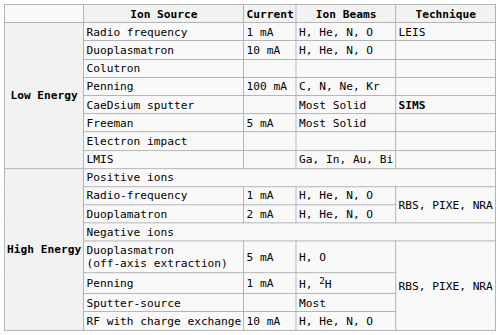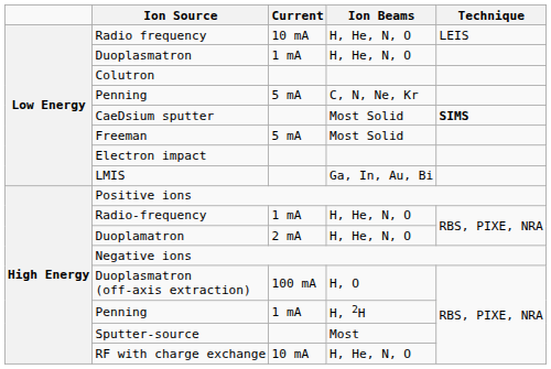 <table class="wikitable">
 <tr>
 <td></td>
 <th>Ion Source</th>
 <th>Current</th>
 <th>Ion Beams</th>
 <th>Technique</th>
 </tr>
 <tr>
 <th rowspan="8">Low Energy</th>
 <td>Radio frequency</td>
-<td>1 mA</td>
+<td>10 mA</td>
 <td>H, He, N, O</td>
 <td>LEIS</td>
 </tr>
 <tr>
 <td>Duoplasmatron</td>
-<td>10 mA</td>
+<td>1 mA</td>
 <td>H, He, N, O</td>
 <td></td>
 </tr>
 <tr>
 <td>Colutron</td>
 <td></td>
 <td></td>
 <td></td>
 </tr>
 <tr>
 <td>Penning</td>
-<td>100 mA</td>
+<td>5 mA</td>
 <td>C, N, Ne, Kr</td>
 <td></td>
 </tr>
 <tr>
 <td>CaeDsium sputter</td>
 <td></td>
 <td>Most Solid</td>
 <td><strong>SIMS</strong></td>
 </tr>
 <tr>
 <td>Freeman</td>
 <td>5 mA</td>
 <td>Most Solid</td>
 <td></td>
 </tr>
 <tr>
 <td>Electron impact</td>
 <td></td>
 <td></td>
 <td></td>
 </tr>
 <tr>
 <td>LMIS</td>
 <td></td>
 <td>Ga, In, Au, Bi</td>
 <td></td>
 </tr>
 <tr>
 <th rowspan="8">High Energy</th>
 <td colspan="4">Positive ions</td>
 </tr>
 <tr>
 <td>Radio-frequency</td>
 <td>1 mA</td>
 <td>H, He, N, O</td>
 <td rowspan="2">RBS, PIXE, NRA</td>
 </tr>
 <tr>
 <td>Duoplamatron</td>
 <td>2 mA</td>
 <td>H, He, N, O</td>
 </tr>
 <tr>
 <td colspan="4">Negative ions</td>
 </tr>
 <tr>
 <td>Duoplasmatron<br>(off-axis extraction)</td>
-<td>5 mA</td>
+<td>100 mA</td>
 <td>H, O</td>
 <td rowspan="4">RBS, PIXE, NRA</td>
 </tr>
 <tr>
 <td>Penning</td>
 <td>1 mA</td>
 <td>H, <sup>2</sup>H</td>
 </tr>
 <tr>
 <td>Sputter-source</td>
 <td></td>
 <td>Most</td>
 </tr>
 <tr>
 <td>RF with charge exchange</td>
 <td>10 mA</td>
 <td>H, He, N, O</td>
 </tr>
 </table>
